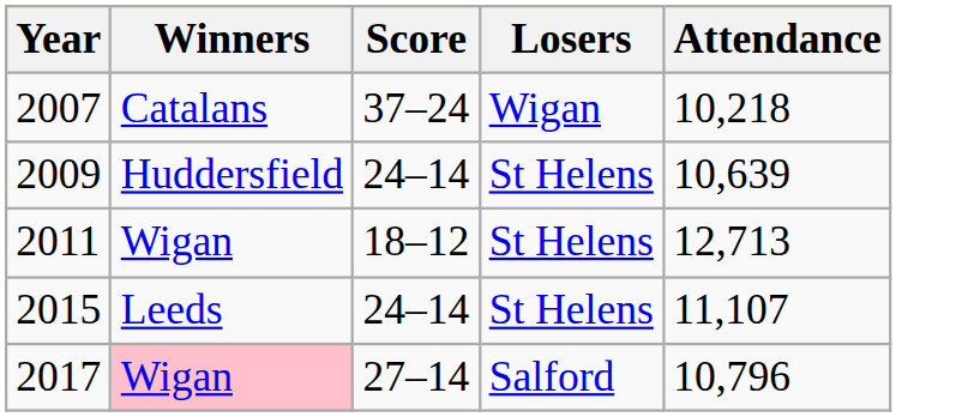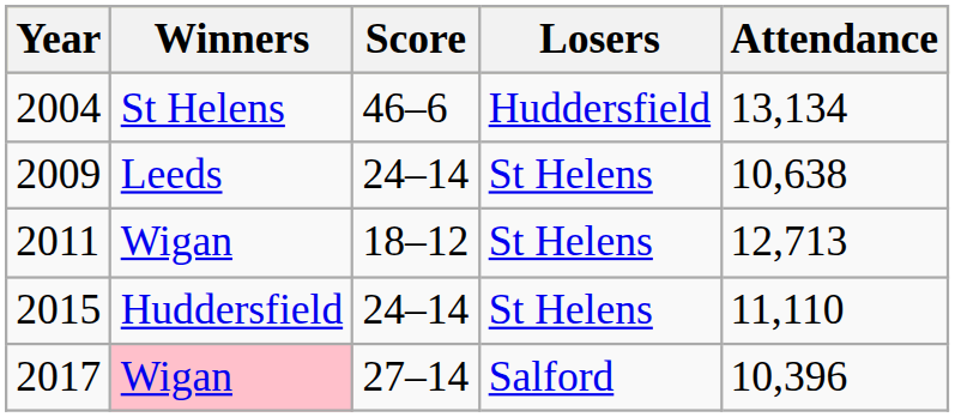 <table class="wikitable">
 <tr style="background:#bdb76b;">
 <th>Year</th>
 <th>Winners</th>
 <th>Score</th>
 <th>Losers</th>
 <th>Attendance</th>
 </tr>
 <tr>
-<td>2007</td>
-<td> <a href='#'>Catalans</a></td>
-<td>37–24</td>
-<td> <a href='#'>Wigan</a></td>
-<td>10,218</td>
+<td>2004</td>
+<td> <a href='#'>St Helens</a></td>
+<td>46–6</td>
+<td> <a href='#'>Huddersfield</a></td>
+<td>13,134</td>
 </tr>
 <tr>
 <td>2009</td>
-<td> <a href='#'>Huddersfield</a></td>
+<td> <a href='#'>Leeds</a></td>
 <td>24–14</td>
 <td> <a href='#'>St Helens</a></td>
-<td>10,639</td>
+<td>10,638</td>
 </tr>
 <tr>
 <td>2011</td>
 <td> <a href='#'>Wigan</a></td>
 <td>18–12</td>
 <td> <a href='#'>St Helens</a></td>
 <td>12,713</td>
 </tr>
 <tr>
 <td>2015</td>
-<td> <a href='#'>Leeds</a></td>
+<td> <a href='#'>Huddersfield</a></td>
 <td>24–14</td>
 <td> <a href='#'>St Helens</a></td>
-<td>11,107</td>
+<td>11,110</td>
 </tr>
 <tr>
 <td>2017</td>
 <td style="background: pink;"> <a href='#'>Wigan</a></td>
 <td>27–14</td>
 <td> <a href='#'>Salford</a></td>
-<td>10,796</td>
+<td>10,396</td>
 </tr>
 </table>
